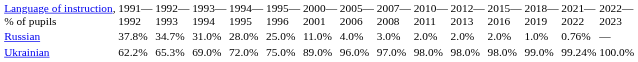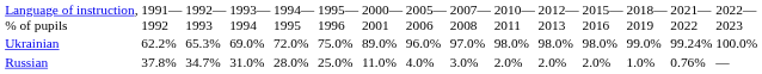 <table class="standard">
 <tr>
 <td><a href='#'>Language of instruction</a>, <br>% of pupils</td>
 <td>1991—<br>1992</td>
 <td>1992—<br>1993</td>
 <td>1993—<br>1994</td>
 <td>1994—<br>1995</td>
 <td>1995—<br>1996</td>
 <td>2000—<br>2001</td>
 <td>2005—<br>2006</td>
 <td>2007—<br>2008</td>
 <td>2010—<br>2011</td>
 <td>2012—<br>2013</td>
 <td>2015—<br>2016</td>
 <td>2018—<br>2019</td>
 <td>2021—<br>2022</td>
 <td>2022—<br>2023</td>
 </tr>
 <tr>
+<td><a href='#'>Ukrainian</a></td>
+<td>62.2%</td>
+<td>65.3%</td>
+<td>69.0%</td>
+<td>72.0%</td>
+<td>75.0%</td>
+<td>89.0%</td>
+<td>96.0%</td>
+<td>97.0%</td>
+<td>98.0%</td>
+<td>98.0%</td>
+<td>98.0%</td>
+<td>99.0%</td>
+<td>99.24%</td>
+<td>100.0%</td>
+</tr>
+<tr>
 <td><a href='#'>Russian</a></td>
 <td>37.8%</td>
 <td>34.7%</td>
 <td>31.0%</td>
 <td>28.0%</td>
 <td>25.0%</td>
 <td>11.0%</td>
 <td>4.0%</td>
 <td>3.0%</td>
 <td>2.0%</td>
 <td>2.0%</td>
 <td>2.0%</td>
 <td>1.0%</td>
 <td>0.76%</td>
 <td>—</td>
 </tr>
 <tr>
-<td><a href='#'>Ukrainian</a></td>
-<td>62.2%</td>
-<td>65.3%</td>
-<td>69.0%</td>
-<td>72.0%</td>
-<td>75.0%</td>
-<td>89.0%</td>
-<td>96.0%</td>
-<td>97.0%</td>
-<td>98.0%</td>
-<td>98.0%</td>
-<td>98.0%</td>
-<td>99.0%</td>
-<td>99.24%</td>
-<td>100.0%</td>
-</tr>
-<tr>
 </tr>
 </table>
